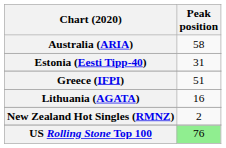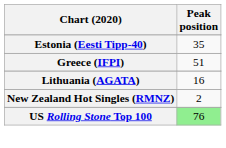 <table class="wikitable sortable plainrowheaders" style="text-align:center">
 <tr>
 <th scope="col">Chart (2020)</th>
 <th scope="col">Peak<br>position</th>
-</tr>
-<tr>
-<th scope="row">Australia (<a href='#'>ARIA</a>)</th>
-<td>58</td>
 </tr>
 <tr>
 </tr>
 <tr>
 </tr>
 <tr>
 </tr>
 <tr>
 <th scope="row">Estonia (<a href='#'>Eesti Tipp-40</a>)</th>
-<td>31</td>
+<td>35</td>
 </tr>
 <tr>
 </tr>
 <tr>
 </tr>
 <tr>
 <th scope="row">Greece (<a href='#'>IFPI</a>)</th>
 <td>51</td>
 </tr>
 <tr>
 </tr>
 <tr>
 </tr>
 <tr>
 <th scope="row">Lithuania (<a href='#'>AGATA</a>)</th>
 <td>16</td>
 </tr>
 <tr>
 </tr>
 <tr>
 <th scope="row">New Zealand Hot Singles (<a href='#'>RMNZ</a>)</th>
 <td>2</td>
 </tr>
 <tr>
 </tr>
 <tr>
 </tr>
 <tr>
 </tr>
 <tr>
 </tr>
 <tr>
 </tr>
 <tr>
 </tr>
 <tr>
 </tr>
 <tr>
 </tr>
 <tr>
 </tr>
 <tr>
 <th scope="row">US <a href='#'><em>Rolling Stone</em> Top 100</a></th>
 <td style="background: lightgreen;">76</td>
 </tr>
 </table>
